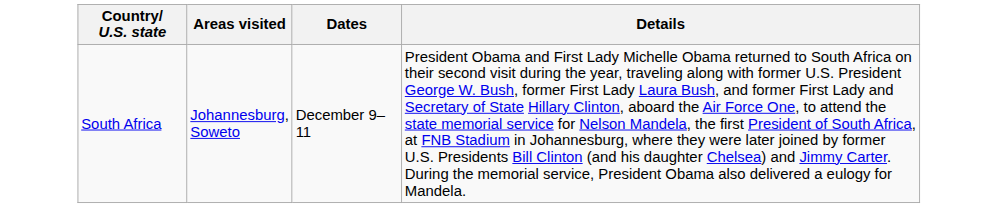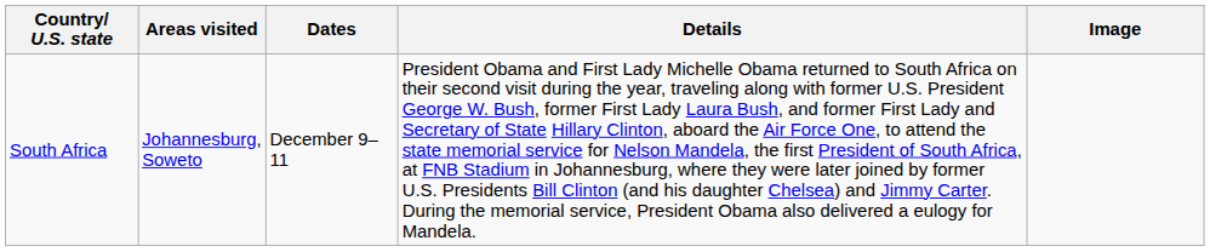 <table class="wikitable" style="margin: 1em auto 1em auto">
 <tr>
 <th width=110>Country/<br><em>U.S. state</em></th>
 <th width=100>Areas visited</th>
 <th width=110>Dates</th>
 <th width=550>Details</th>
+<th width=150>Image</th>
 </tr>
 <tr>
 <td> <a href='#'>South Africa</a></td>
 <td><a href='#'>Johannesburg</a>, <a href='#'>Soweto</a></td>
 <td>December 9–11</td>
 <td>President Obama and First Lady Michelle Obama returned to South Africa on their second visit during the year, traveling along with former U.S. President <a href='#'>George W. Bush</a>, former First Lady <a href='#'>Laura Bush</a>, and former First Lady and <a href='#'>Secretary of State</a> <a href='#'>Hillary Clinton</a>, aboard the <a href='#'>Air Force One</a>, to attend the <a href='#'>state memorial service</a> for <a href='#'>Nelson Mandela</a>, the first <a href='#'>President of South Africa</a>, at <a href='#'>FNB Stadium</a> in Johannesburg, where they were later joined by former U.S. Presidents <a href='#'>Bill Clinton</a> (and his daughter <a href='#'>Chelsea</a>) and <a href='#'>Jimmy Carter</a>. During the memorial service, President Obama also delivered a eulogy for Mandela.</td>
+<td></td>
 </tr>
 </table>
